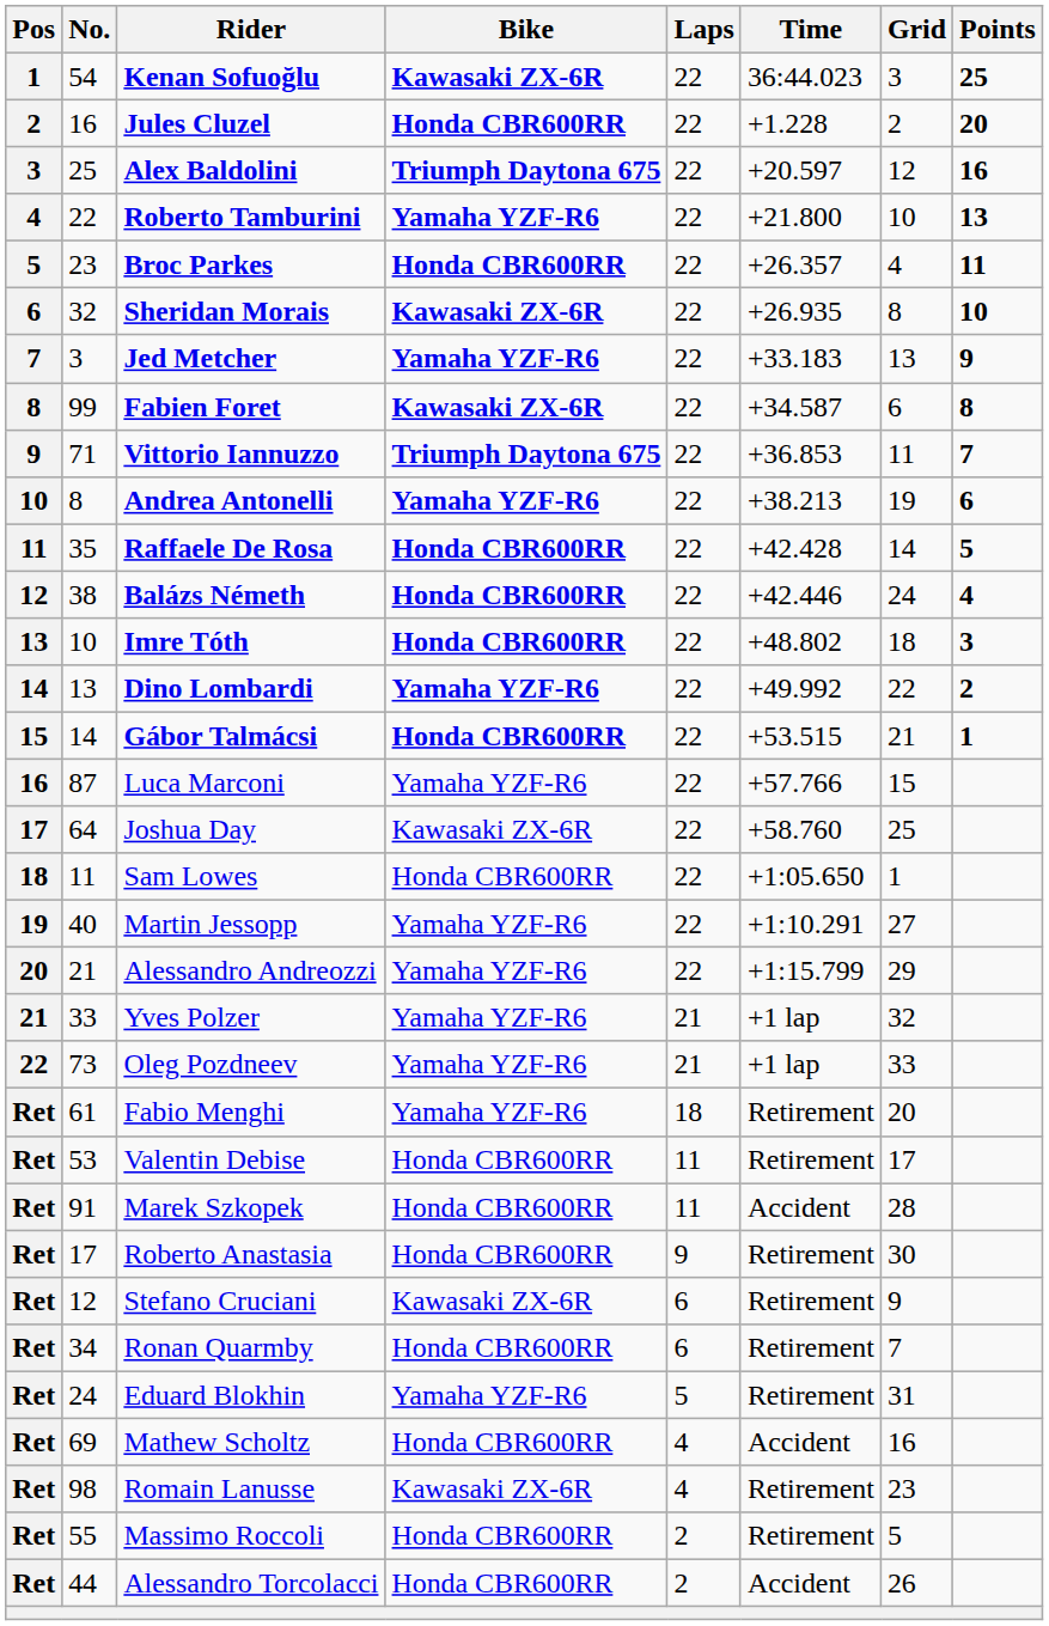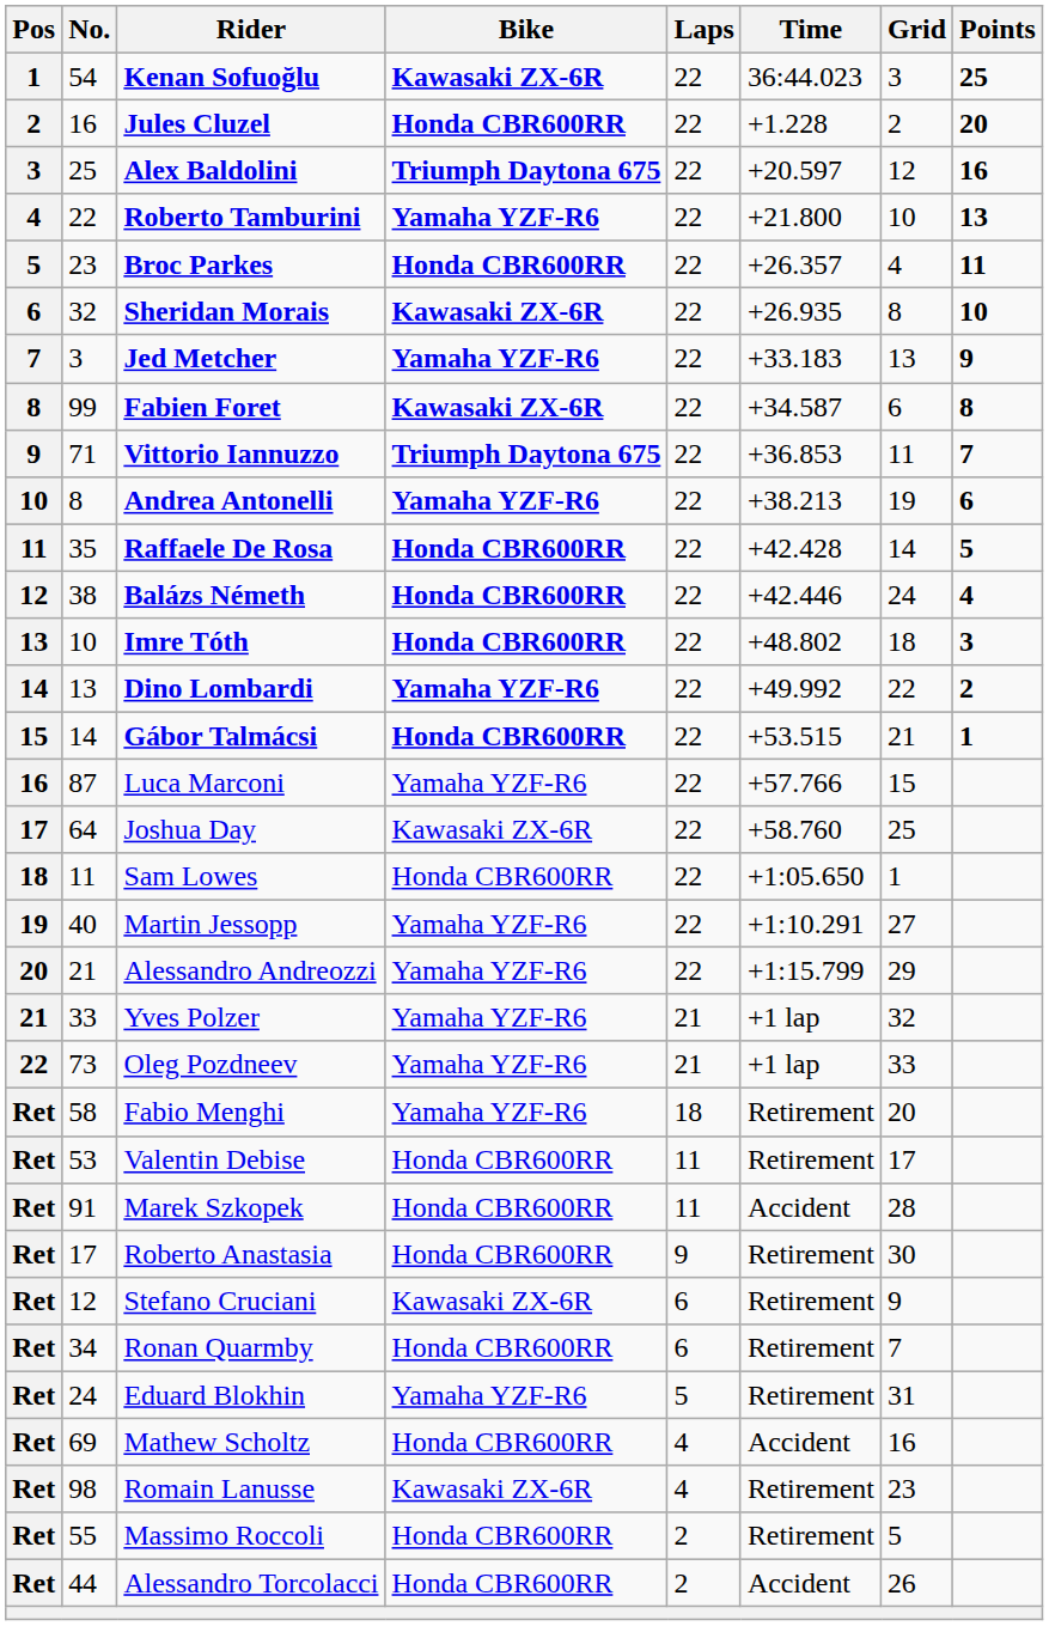 <table class="wikitable" style="font-size: 95%;">
 <tr>
 <th>Pos</th>
 <th>No.</th>
 <th>Rider</th>
 <th>Bike</th>
 <th>Laps</th>
 <th>Time</th>
 <th>Grid</th>
 <th>Points</th>
 </tr>
 <tr>
 <th>1</th>
 <td>54</td>
 <td> <strong><a href='#'>Kenan Sofuoğlu</a></strong></td>
 <td><strong><a href='#'>Kawasaki ZX-6R</a></strong></td>
 <td>22</td>
 <td>36:44.023</td>
 <td>3</td>
 <td><strong>25</strong></td>
 </tr>
 <tr>
 <th>2</th>
 <td>16</td>
 <td> <strong><a href='#'>Jules Cluzel</a></strong></td>
 <td><strong><a href='#'>Honda CBR600RR</a></strong></td>
 <td>22</td>
 <td>+1.228</td>
 <td>2</td>
 <td><strong>20</strong></td>
 </tr>
 <tr>
 <th>3</th>
 <td>25</td>
 <td> <strong><a href='#'>Alex Baldolini</a></strong></td>
 <td><strong><a href='#'>Triumph Daytona 675</a></strong></td>
 <td>22</td>
 <td>+20.597</td>
 <td>12</td>
 <td><strong>16</strong></td>
 </tr>
 <tr>
 <th>4</th>
 <td>22</td>
 <td> <strong><a href='#'>Roberto Tamburini</a></strong></td>
 <td><strong><a href='#'>Yamaha YZF-R6</a></strong></td>
 <td>22</td>
 <td>+21.800</td>
 <td>10</td>
 <td><strong>13</strong></td>
 </tr>
 <tr>
 <th>5</th>
 <td>23</td>
 <td> <strong><a href='#'>Broc Parkes</a></strong></td>
 <td><strong><a href='#'>Honda CBR600RR</a></strong></td>
 <td>22</td>
 <td>+26.357</td>
 <td>4</td>
 <td><strong>11</strong></td>
 </tr>
 <tr>
 <th>6</th>
 <td>32</td>
 <td> <strong><a href='#'>Sheridan Morais</a></strong></td>
 <td><strong><a href='#'>Kawasaki ZX-6R</a></strong></td>
 <td>22</td>
 <td>+26.935</td>
 <td>8</td>
 <td><strong>10</strong></td>
 </tr>
 <tr>
 <th>7</th>
 <td>3</td>
 <td> <strong><a href='#'>Jed Metcher</a></strong></td>
 <td><strong><a href='#'>Yamaha YZF-R6</a></strong></td>
 <td>22</td>
 <td>+33.183</td>
 <td>13</td>
 <td><strong>9</strong></td>
 </tr>
 <tr>
 <th>8</th>
 <td>99</td>
 <td> <strong><a href='#'>Fabien Foret</a></strong></td>
 <td><strong><a href='#'>Kawasaki ZX-6R</a></strong></td>
 <td>22</td>
 <td>+34.587</td>
 <td>6</td>
 <td><strong>8</strong></td>
 </tr>
 <tr>
 <th>9</th>
 <td>71</td>
 <td> <strong><a href='#'>Vittorio Iannuzzo</a></strong></td>
 <td><strong><a href='#'>Triumph Daytona 675</a></strong></td>
 <td>22</td>
 <td>+36.853</td>
 <td>11</td>
 <td><strong>7</strong></td>
 </tr>
 <tr>
 <th>10</th>
 <td>8</td>
 <td> <strong><a href='#'>Andrea Antonelli</a></strong></td>
 <td><strong><a href='#'>Yamaha YZF-R6</a></strong></td>
 <td>22</td>
 <td>+38.213</td>
 <td>19</td>
 <td><strong>6</strong></td>
 </tr>
 <tr>
 <th>11</th>
 <td>35</td>
 <td> <strong><a href='#'>Raffaele De Rosa</a></strong></td>
 <td><strong><a href='#'>Honda CBR600RR</a></strong></td>
 <td>22</td>
 <td>+42.428</td>
 <td>14</td>
 <td><strong>5</strong></td>
 </tr>
 <tr>
 <th>12</th>
 <td>38</td>
 <td> <strong><a href='#'>Balázs Németh</a></strong></td>
 <td><strong><a href='#'>Honda CBR600RR</a></strong></td>
 <td>22</td>
 <td>+42.446</td>
 <td>24</td>
 <td><strong>4</strong></td>
 </tr>
 <tr>
 <th>13</th>
 <td>10</td>
 <td> <strong><a href='#'>Imre Tóth</a></strong></td>
 <td><strong><a href='#'>Honda CBR600RR</a></strong></td>
 <td>22</td>
 <td>+48.802</td>
 <td>18</td>
 <td><strong>3</strong></td>
 </tr>
 <tr>
 <th>14</th>
 <td>13</td>
 <td> <strong><a href='#'>Dino Lombardi</a></strong></td>
 <td><strong><a href='#'>Yamaha YZF-R6</a></strong></td>
 <td>22</td>
 <td>+49.992</td>
 <td>22</td>
 <td><strong>2</strong></td>
 </tr>
 <tr>
 <th>15</th>
 <td>14</td>
 <td> <strong><a href='#'>Gábor Talmácsi</a></strong></td>
 <td><strong><a href='#'>Honda CBR600RR</a></strong></td>
 <td>22</td>
 <td>+53.515</td>
 <td>21</td>
 <td><strong>1</strong></td>
 </tr>
 <tr>
 <th>16</th>
 <td>87</td>
 <td> <a href='#'>Luca Marconi</a></td>
 <td><a href='#'>Yamaha YZF-R6</a></td>
 <td>22</td>
 <td>+57.766</td>
 <td>15</td>
 <td></td>
 </tr>
 <tr>
 <th>17</th>
 <td>64</td>
 <td> <a href='#'>Joshua Day</a></td>
 <td><a href='#'>Kawasaki ZX-6R</a></td>
 <td>22</td>
 <td>+58.760</td>
 <td>25</td>
 <td></td>
 </tr>
 <tr>
 <th>18</th>
 <td>11</td>
 <td> <a href='#'>Sam Lowes</a></td>
 <td><a href='#'>Honda CBR600RR</a></td>
 <td>22</td>
 <td>+1:05.650</td>
 <td>1</td>
 <td></td>
 </tr>
 <tr>
 <th>19</th>
 <td>40</td>
 <td> <a href='#'>Martin Jessopp</a></td>
 <td><a href='#'>Yamaha YZF-R6</a></td>
 <td>22</td>
 <td>+1:10.291</td>
 <td>27</td>
 <td></td>
 </tr>
 <tr>
 <th>20</th>
 <td>21</td>
 <td> <a href='#'>Alessandro Andreozzi</a></td>
 <td><a href='#'>Yamaha YZF-R6</a></td>
 <td>22</td>
 <td>+1:15.799</td>
 <td>29</td>
 <td></td>
 </tr>
 <tr>
 <th>21</th>
 <td>33</td>
 <td> <a href='#'>Yves Polzer</a></td>
 <td><a href='#'>Yamaha YZF-R6</a></td>
 <td>21</td>
 <td>+1 lap</td>
 <td>32</td>
 <td></td>
 </tr>
 <tr>
 <th>22</th>
 <td>73</td>
 <td> <a href='#'>Oleg Pozdneev</a></td>
 <td><a href='#'>Yamaha YZF-R6</a></td>
 <td>21</td>
 <td>+1 lap</td>
 <td>33</td>
 <td></td>
 </tr>
 <tr>
 <th>Ret</th>
-<td>61</td>
+<td>58</td>
 <td> <a href='#'>Fabio Menghi</a></td>
 <td><a href='#'>Yamaha YZF-R6</a></td>
 <td>18</td>
 <td>Retirement</td>
 <td>20</td>
 <td></td>
 </tr>
 <tr>
 <th>Ret</th>
 <td>53</td>
 <td> <a href='#'>Valentin Debise</a></td>
 <td><a href='#'>Honda CBR600RR</a></td>
 <td>11</td>
 <td>Retirement</td>
 <td>17</td>
 <td></td>
 </tr>
 <tr>
 <th>Ret</th>
 <td>91</td>
 <td> <a href='#'>Marek Szkopek</a></td>
 <td><a href='#'>Honda CBR600RR</a></td>
 <td>11</td>
 <td>Accident</td>
 <td>28</td>
 <td></td>
 </tr>
 <tr>
 <th>Ret</th>
 <td>17</td>
 <td> <a href='#'>Roberto Anastasia</a></td>
 <td><a href='#'>Honda CBR600RR</a></td>
 <td>9</td>
 <td>Retirement</td>
 <td>30</td>
 <td></td>
 </tr>
 <tr>
 <th>Ret</th>
 <td>12</td>
 <td> <a href='#'>Stefano Cruciani</a></td>
 <td><a href='#'>Kawasaki ZX-6R</a></td>
 <td>6</td>
 <td>Retirement</td>
 <td>9</td>
 <td></td>
 </tr>
 <tr>
 <th>Ret</th>
 <td>34</td>
 <td> <a href='#'>Ronan Quarmby</a></td>
 <td><a href='#'>Honda CBR600RR</a></td>
 <td>6</td>
 <td>Retirement</td>
 <td>7</td>
 <td></td>
 </tr>
 <tr>
 <th>Ret</th>
 <td>24</td>
 <td> <a href='#'>Eduard Blokhin</a></td>
 <td><a href='#'>Yamaha YZF-R6</a></td>
 <td>5</td>
 <td>Retirement</td>
 <td>31</td>
 <td></td>
 </tr>
 <tr>
 <th>Ret</th>
 <td>69</td>
 <td> <a href='#'>Mathew Scholtz</a></td>
 <td><a href='#'>Honda CBR600RR</a></td>
 <td>4</td>
 <td>Accident</td>
 <td>16</td>
 <td></td>
 </tr>
 <tr>
 <th>Ret</th>
 <td>98</td>
 <td> <a href='#'>Romain Lanusse</a></td>
 <td><a href='#'>Kawasaki ZX-6R</a></td>
 <td>4</td>
 <td>Retirement</td>
 <td>23</td>
 <td></td>
 </tr>
 <tr>
 <th>Ret</th>
 <td>55</td>
 <td> <a href='#'>Massimo Roccoli</a></td>
 <td><a href='#'>Honda CBR600RR</a></td>
 <td>2</td>
 <td>Retirement</td>
 <td>5</td>
 <td></td>
 </tr>
 <tr>
 <th>Ret</th>
 <td>44</td>
 <td> <a href='#'>Alessandro Torcolacci</a></td>
 <td><a href='#'>Honda CBR600RR</a></td>
 <td>2</td>
 <td>Accident</td>
 <td>26</td>
 <td></td>
 </tr>
 <tr>
 <th colspan=8></th>
 </tr>
 </table>
